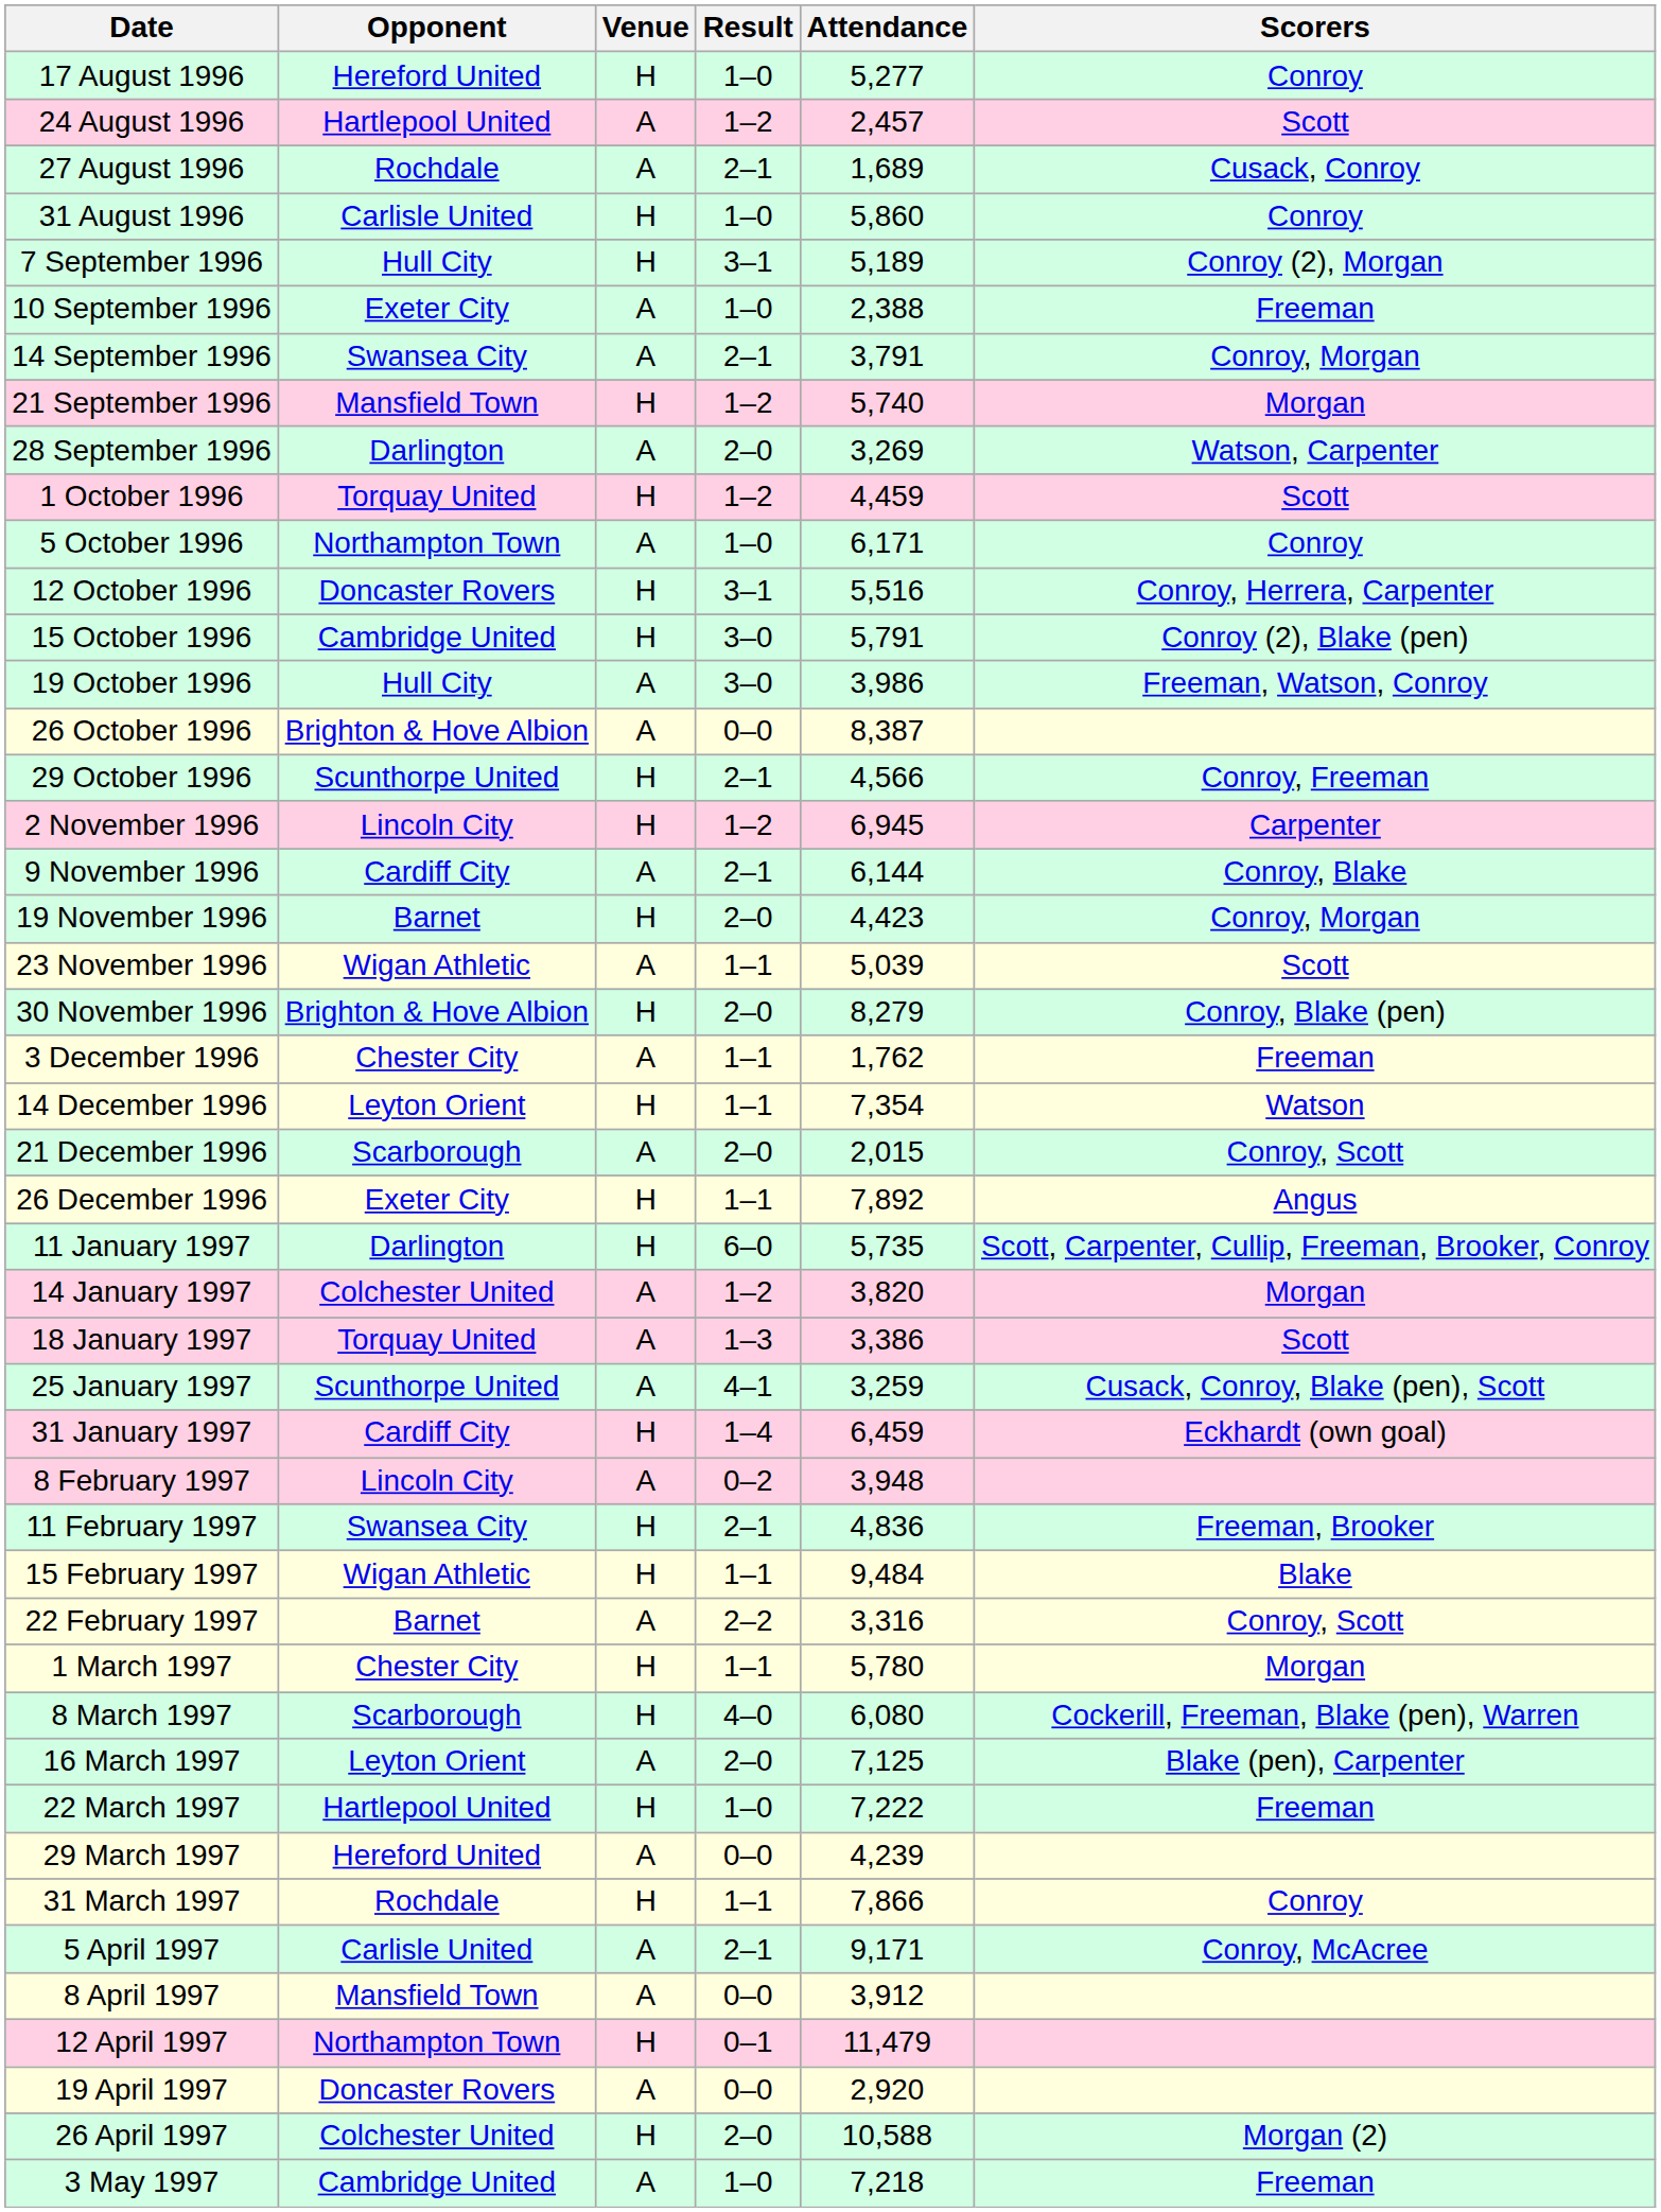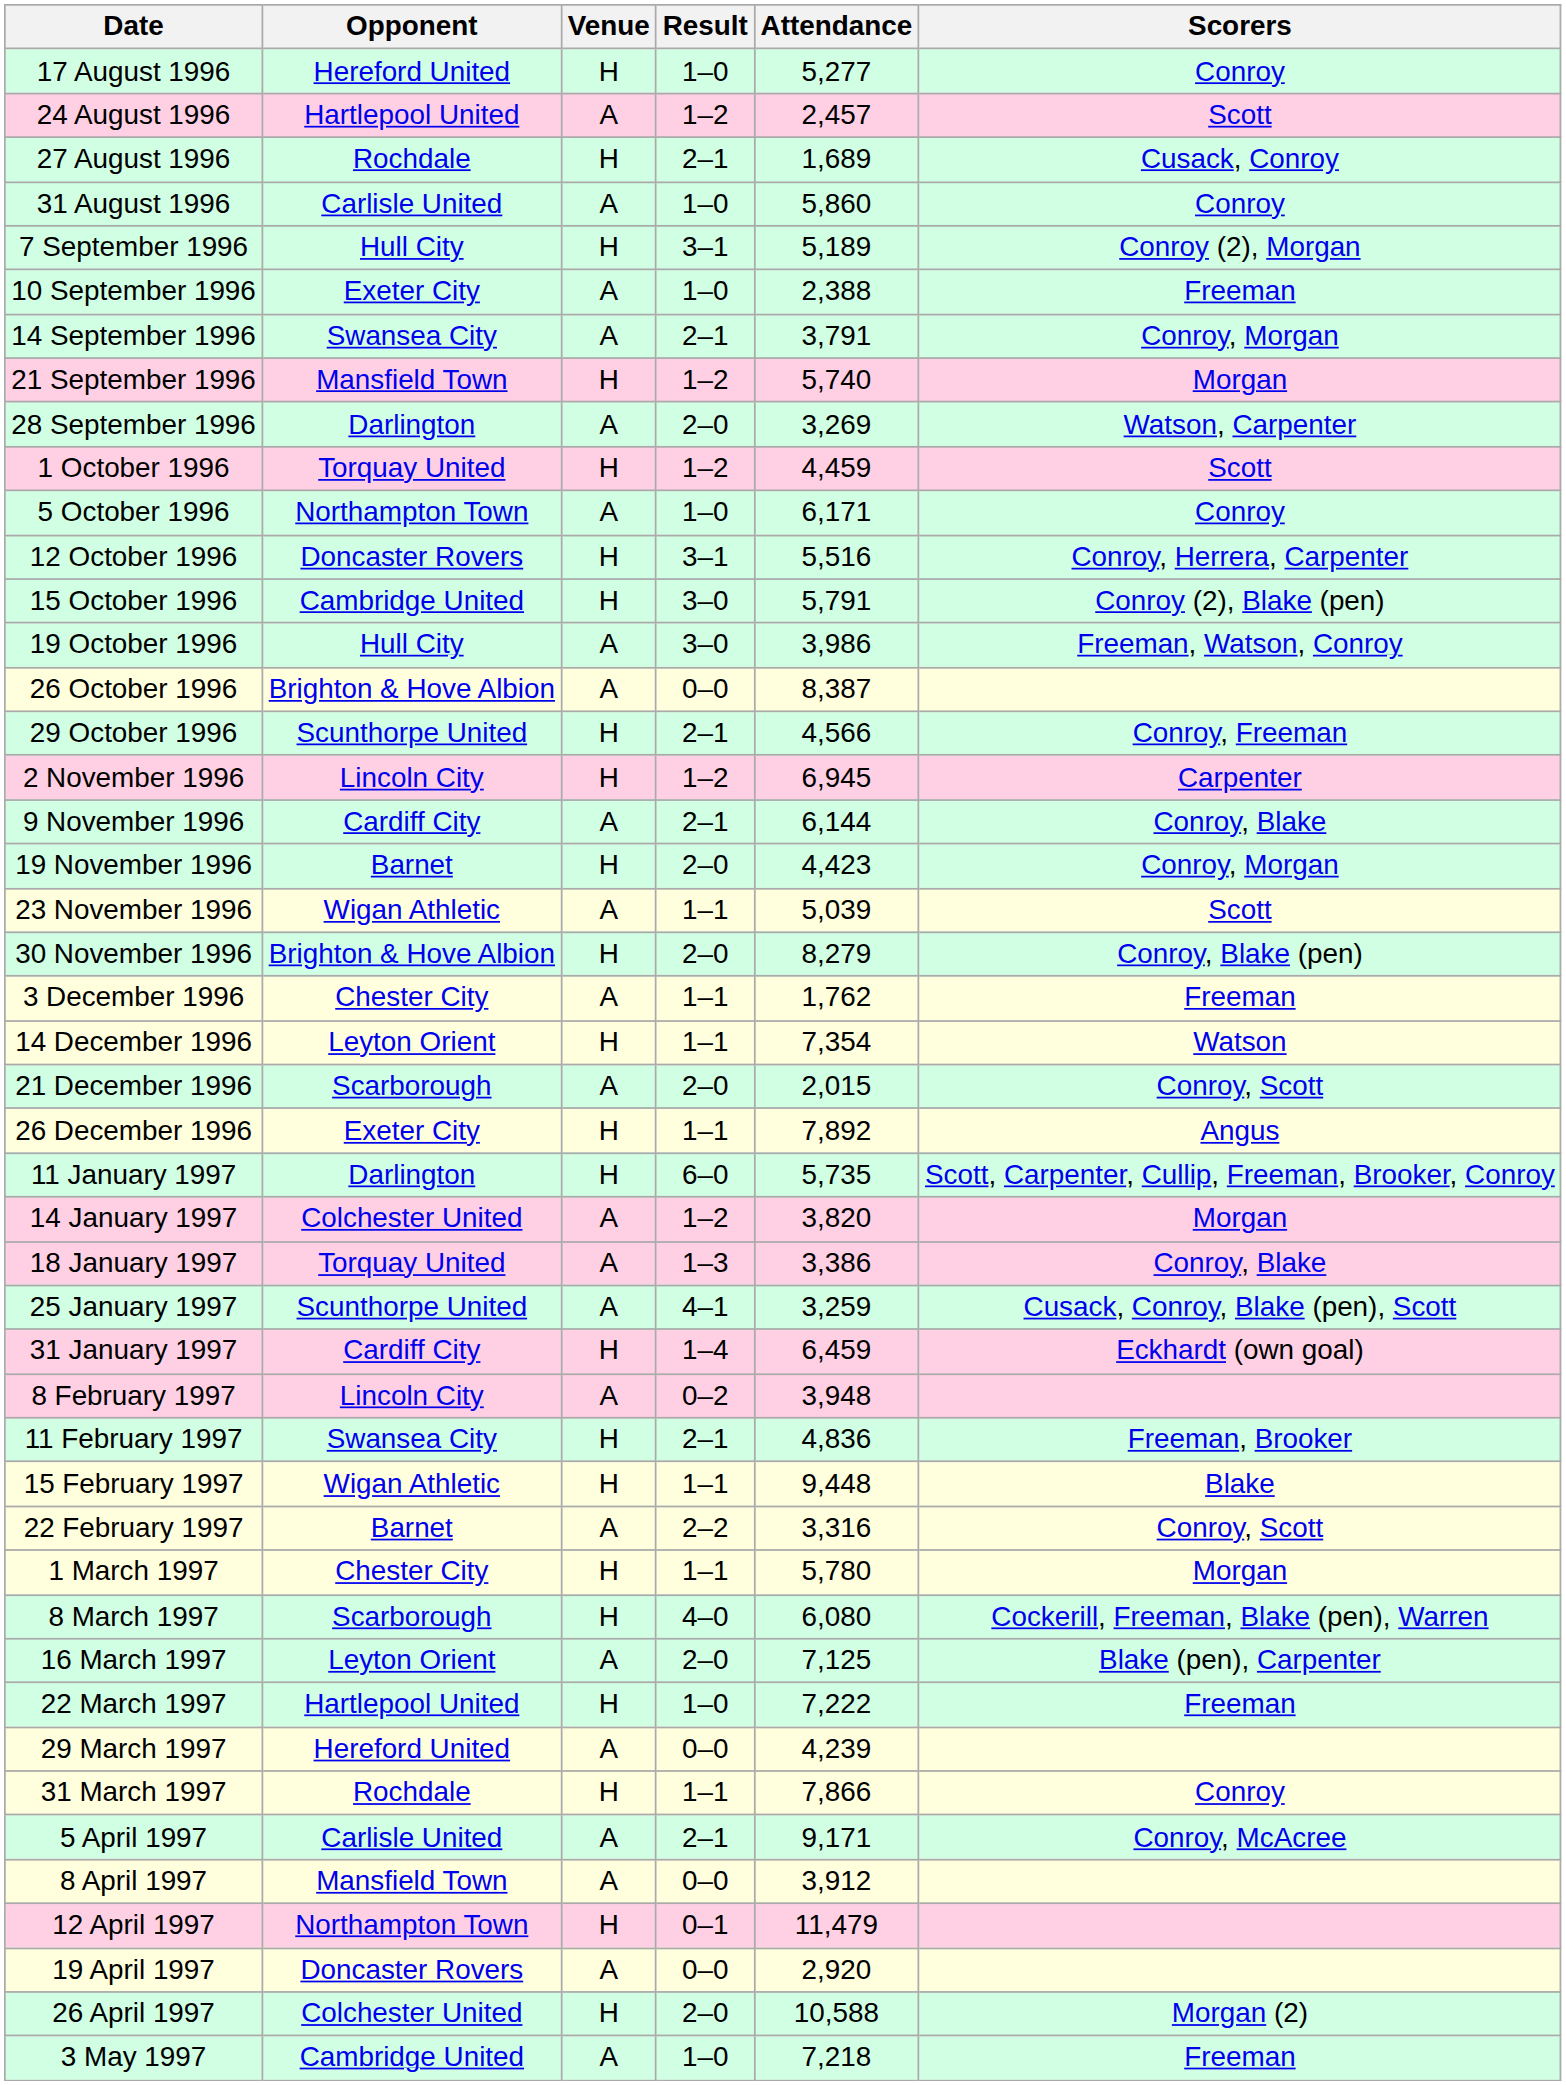 <table class="wikitable sortable" style="font-size:100%; text-align:center">
 <tr>
 <th>Date</th>
 <th>Opponent</th>
 <th>Venue</th>
 <th>Result</th>
 <th>Attendance</th>
 <th>Scorers</th>
 </tr>
 <tr style="background-color: #d0ffe3;">
 <td>17 August 1996</td>
 <td><a href='#'>Hereford United</a></td>
 <td>H</td>
 <td>1–0</td>
 <td>5,277</td>
 <td><a href='#'>Conroy</a></td>
 </tr>
 <tr style="background-color: #ffd0e3;">
 <td>24 August 1996</td>
 <td><a href='#'>Hartlepool United</a></td>
 <td>A</td>
 <td>1–2</td>
 <td>2,457</td>
 <td><a href='#'>Scott</a></td>
 </tr>
 <tr style="background-color: #d0ffe3;">
 <td>27 August 1996</td>
 <td><a href='#'>Rochdale</a></td>
-<td>A</td>
+<td>H</td>
 <td>2–1</td>
 <td>1,689</td>
 <td><a href='#'>Cusack</a>, <a href='#'>Conroy</a></td>
 </tr>
 <tr style="background-color: #d0ffe3;">
 <td>31 August 1996</td>
 <td><a href='#'>Carlisle United</a></td>
-<td>H</td>
+<td>A</td>
 <td>1–0</td>
 <td>5,860</td>
 <td><a href='#'>Conroy</a></td>
 </tr>
 <tr style="background-color: #d0ffe3;">
 <td>7 September 1996</td>
 <td><a href='#'>Hull City</a></td>
 <td>H</td>
 <td>3–1</td>
 <td>5,189</td>
 <td><a href='#'>Conroy</a> (2), <a href='#'>Morgan</a></td>
 </tr>
 <tr style="background-color: #d0ffe3;">
 <td>10 September 1996</td>
 <td><a href='#'>Exeter City</a></td>
 <td>A</td>
 <td>1–0</td>
 <td>2,388</td>
 <td><a href='#'>Freeman</a></td>
 </tr>
 <tr style="background-color: #d0ffe3;">
 <td>14 September 1996</td>
 <td><a href='#'>Swansea City</a></td>
 <td>A</td>
 <td>2–1</td>
 <td>3,791</td>
 <td><a href='#'>Conroy</a>, <a href='#'>Morgan</a></td>
 </tr>
 <tr style="background-color: #ffd0e3;">
 <td>21 September 1996</td>
 <td><a href='#'>Mansfield Town</a></td>
 <td>H</td>
 <td>1–2</td>
 <td>5,740</td>
 <td><a href='#'>Morgan</a></td>
 </tr>
 <tr style="background-color: #d0ffe3;">
 <td>28 September 1996</td>
 <td><a href='#'>Darlington</a></td>
 <td>A</td>
 <td>2–0</td>
 <td>3,269</td>
 <td><a href='#'>Watson</a>, <a href='#'>Carpenter</a></td>
 </tr>
 <tr style="background-color: #ffd0e3;">
 <td>1 October 1996</td>
 <td><a href='#'>Torquay United</a></td>
 <td>H</td>
 <td>1–2</td>
 <td>4,459</td>
 <td><a href='#'>Scott</a></td>
 </tr>
 <tr style="background-color: #d0ffe3;">
 <td>5 October 1996</td>
 <td><a href='#'>Northampton Town</a></td>
 <td>A</td>
 <td>1–0</td>
 <td>6,171</td>
 <td><a href='#'>Conroy</a></td>
 </tr>
 <tr style="background-color: #d0ffe3;">
 <td>12 October 1996</td>
 <td><a href='#'>Doncaster Rovers</a></td>
 <td>H</td>
 <td>3–1</td>
 <td>5,516</td>
 <td><a href='#'>Conroy</a>, <a href='#'>Herrera</a>, <a href='#'>Carpenter</a></td>
 </tr>
 <tr style="background-color: #d0ffe3;">
 <td>15 October 1996</td>
 <td><a href='#'>Cambridge United</a></td>
 <td>H</td>
 <td>3–0</td>
 <td>5,791</td>
 <td><a href='#'>Conroy</a> (2), <a href='#'>Blake</a> (pen)</td>
 </tr>
 <tr style="background-color: #d0ffe3;">
 <td>19 October 1996</td>
 <td><a href='#'>Hull City</a></td>
 <td>A</td>
 <td>3–0</td>
 <td>3,986</td>
 <td><a href='#'>Freeman</a>, <a href='#'>Watson</a>, <a href='#'>Conroy</a></td>
 </tr>
 <tr style="background-color: #ffffdd;">
 <td>26 October 1996</td>
 <td><a href='#'>Brighton & Hove Albion</a></td>
 <td>A</td>
 <td>0–0</td>
 <td>8,387</td>
 <td></td>
 </tr>
 <tr style="background-color: #d0ffe3;">
 <td>29 October 1996</td>
 <td><a href='#'>Scunthorpe United</a></td>
 <td>H</td>
 <td>2–1</td>
 <td>4,566</td>
 <td><a href='#'>Conroy</a>, <a href='#'>Freeman</a></td>
 </tr>
 <tr style="background-color: #ffd0e3;">
 <td>2 November 1996</td>
 <td><a href='#'>Lincoln City</a></td>
 <td>H</td>
 <td>1–2</td>
 <td>6,945</td>
 <td><a href='#'>Carpenter</a></td>
 </tr>
 <tr style="background-color: #d0ffe3;">
 <td>9 November 1996</td>
 <td><a href='#'>Cardiff City</a></td>
 <td>A</td>
 <td>2–1</td>
 <td>6,144</td>
 <td><a href='#'>Conroy</a>, <a href='#'>Blake</a></td>
 </tr>
 <tr style="background-color: #d0ffe3;">
 <td>19 November 1996</td>
 <td><a href='#'>Barnet</a></td>
 <td>H</td>
 <td>2–0</td>
 <td>4,423</td>
 <td><a href='#'>Conroy</a>, <a href='#'>Morgan</a></td>
 </tr>
 <tr style="background-color: #ffffdd;">
 <td>23 November 1996</td>
 <td><a href='#'>Wigan Athletic</a></td>
 <td>A</td>
 <td>1–1</td>
 <td>5,039</td>
 <td><a href='#'>Scott</a></td>
 </tr>
 <tr style="background-color: #d0ffe3;">
 <td>30 November 1996</td>
 <td><a href='#'>Brighton & Hove Albion</a></td>
 <td>H</td>
 <td>2–0</td>
 <td>8,279</td>
 <td><a href='#'>Conroy</a>, <a href='#'>Blake</a> (pen)</td>
 </tr>
 <tr style="background-color: #ffffdd;">
 <td>3 December 1996</td>
 <td><a href='#'>Chester City</a></td>
 <td>A</td>
 <td>1–1</td>
 <td>1,762</td>
 <td><a href='#'>Freeman</a></td>
 </tr>
 <tr style="background-color: #ffffdd;">
 <td>14 December 1996</td>
 <td><a href='#'>Leyton Orient</a></td>
 <td>H</td>
 <td>1–1</td>
 <td>7,354</td>
 <td><a href='#'>Watson</a></td>
 </tr>
 <tr style="background-color: #d0ffe3;">
 <td>21 December 1996</td>
 <td><a href='#'>Scarborough</a></td>
 <td>A</td>
 <td>2–0</td>
 <td>2,015</td>
 <td><a href='#'>Conroy</a>, <a href='#'>Scott</a></td>
 </tr>
 <tr style="background-color: #ffffdd;">
 <td>26 December 1996</td>
 <td><a href='#'>Exeter City</a></td>
 <td>H</td>
 <td>1–1</td>
 <td>7,892</td>
 <td><a href='#'>Angus</a></td>
 </tr>
 <tr style="background-color: #d0ffe3;">
 <td>11 January 1997</td>
 <td><a href='#'>Darlington</a></td>
 <td>H</td>
 <td>6–0</td>
 <td>5,735</td>
 <td><a href='#'>Scott</a>, <a href='#'>Carpenter</a>, <a href='#'>Cullip</a>, <a href='#'>Freeman</a>, <a href='#'>Brooker</a>, <a href='#'>Conroy</a></td>
 </tr>
 <tr style="background-color: #ffd0e3;">
 <td>14 January 1997</td>
 <td><a href='#'>Colchester United</a></td>
 <td>A</td>
 <td>1–2</td>
 <td>3,820</td>
 <td><a href='#'>Morgan</a></td>
 </tr>
 <tr style="background-color: #ffd0e3;">
 <td>18 January 1997</td>
 <td><a href='#'>Torquay United</a></td>
 <td>A</td>
 <td>1–3</td>
 <td>3,386</td>
-<td><a href='#'>Scott</a></td>
+<td><a href='#'>Conroy</a>, <a href='#'>Blake</a></td>
 </tr>
 <tr style="background-color: #d0ffe3;">
 <td>25 January 1997</td>
 <td><a href='#'>Scunthorpe United</a></td>
 <td>A</td>
 <td>4–1</td>
 <td>3,259</td>
 <td><a href='#'>Cusack</a>, <a href='#'>Conroy</a>, <a href='#'>Blake</a> (pen), <a href='#'>Scott</a></td>
 </tr>
 <tr style="background-color: #ffd0e3;">
 <td>31 January 1997</td>
 <td><a href='#'>Cardiff City</a></td>
 <td>H</td>
 <td>1–4</td>
 <td>6,459</td>
 <td><a href='#'>Eckhardt</a> (own goal)</td>
 </tr>
 <tr style="background-color: #ffd0e3;">
 <td>8 February 1997</td>
 <td><a href='#'>Lincoln City</a></td>
 <td>A</td>
 <td>0–2</td>
 <td>3,948</td>
 <td></td>
 </tr>
 <tr style="background-color: #d0ffe3;">
 <td>11 February 1997</td>
 <td><a href='#'>Swansea City</a></td>
 <td>H</td>
 <td>2–1</td>
 <td>4,836</td>
 <td><a href='#'>Freeman</a>, <a href='#'>Brooker</a></td>
 </tr>
 <tr style="background-color: #ffffdd;">
 <td>15 February 1997</td>
 <td><a href='#'>Wigan Athletic</a></td>
 <td>H</td>
 <td>1–1</td>
-<td>9,484</td>
+<td>9,448</td>
 <td><a href='#'>Blake</a></td>
 </tr>
 <tr style="background-color: #ffffdd;">
 <td>22 February 1997</td>
 <td><a href='#'>Barnet</a></td>
 <td>A</td>
 <td>2–2</td>
 <td>3,316</td>
 <td><a href='#'>Conroy</a>, <a href='#'>Scott</a></td>
 </tr>
 <tr style="background-color: #ffffdd;">
 <td>1 March 1997</td>
 <td><a href='#'>Chester City</a></td>
 <td>H</td>
 <td>1–1</td>
 <td>5,780</td>
 <td><a href='#'>Morgan</a></td>
 </tr>
 <tr style="background-color: #d0ffe3;">
 <td>8 March 1997</td>
 <td><a href='#'>Scarborough</a></td>
 <td>H</td>
 <td>4–0</td>
 <td>6,080</td>
 <td><a href='#'>Cockerill</a>, <a href='#'>Freeman</a>, <a href='#'>Blake</a> (pen), <a href='#'>Warren</a></td>
 </tr>
 <tr style="background-color: #d0ffe3;">
 <td>16 March 1997</td>
 <td><a href='#'>Leyton Orient</a></td>
 <td>A</td>
 <td>2–0</td>
 <td>7,125</td>
 <td><a href='#'>Blake</a> (pen), <a href='#'>Carpenter</a></td>
 </tr>
 <tr style="background-color: #d0ffe3;">
 <td>22 March 1997</td>
 <td><a href='#'>Hartlepool United</a></td>
 <td>H</td>
 <td>1–0</td>
 <td>7,222</td>
 <td><a href='#'>Freeman</a></td>
 </tr>
 <tr style="background-color: #ffffdd;">
 <td>29 March 1997</td>
 <td><a href='#'>Hereford United</a></td>
 <td>A</td>
 <td>0–0</td>
 <td>4,239</td>
 <td></td>
 </tr>
 <tr style="background-color: #ffffdd;">
 <td>31 March 1997</td>
 <td><a href='#'>Rochdale</a></td>
 <td>H</td>
 <td>1–1</td>
 <td>7,866</td>
 <td><a href='#'>Conroy</a></td>
 </tr>
 <tr style="background-color: #d0ffe3;">
 <td>5 April 1997</td>
 <td><a href='#'>Carlisle United</a></td>
 <td>A</td>
 <td>2–1</td>
 <td>9,171</td>
 <td><a href='#'>Conroy</a>, <a href='#'>McAcree</a></td>
 </tr>
 <tr style="background-color: #ffffdd;">
 <td>8 April 1997</td>
 <td><a href='#'>Mansfield Town</a></td>
 <td>A</td>
 <td>0–0</td>
 <td>3,912</td>
 <td></td>
 </tr>
 <tr style="background-color: #ffd0e3;">
 <td>12 April 1997</td>
 <td><a href='#'>Northampton Town</a></td>
 <td>H</td>
 <td>0–1</td>
 <td>11,479</td>
 <td></td>
 </tr>
 <tr style="background-color: #ffffdd;">
 <td>19 April 1997</td>
 <td><a href='#'>Doncaster Rovers</a></td>
 <td>A</td>
 <td>0–0</td>
 <td>2,920</td>
 <td></td>
 </tr>
 <tr style="background-color: #d0ffe3;">
 <td>26 April 1997</td>
 <td><a href='#'>Colchester United</a></td>
 <td>H</td>
 <td>2–0</td>
 <td>10,588</td>
 <td><a href='#'>Morgan</a> (2)</td>
 </tr>
 <tr style="background-color: #d0ffe3;">
 <td>3 May 1997</td>
 <td><a href='#'>Cambridge United</a></td>
 <td>A</td>
 <td>1–0</td>
 <td>7,218</td>
 <td><a href='#'>Freeman</a></td>
 </tr>
 </table>
